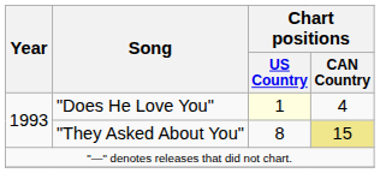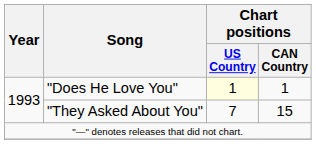 <table class="wikitable" style="text-align:center;">
 <tr>
 <th rowspan="2">Year</th>
 <th rowspan="2">Song</th>
 <th colspan="2">Chart positions</th>
 </tr>
 <tr style="font-size:smaller;">
 <th width="45"><a href='#'>US Country</a></th>
 <th width="45">CAN Country</th>
 </tr>
 <tr>
 <td rowspan="2">1993</td>
 <td align="left">"Does He Love You"</td>
 <td style="background: lightyellow;">1</td>
-<td>4</td>
+<td>1</td>
 </tr>
 <tr>
 <td align="left">"They Asked About You"</td>
-<td>8</td>
-<td style="background: khaki;">15</td>
+<td>7</td>
+<td>15</td>
 </tr>
 <tr>
 <td align="center" colspan="4" style="font-size: 8pt">"—" denotes releases that did not chart.</td>
 </tr>
 <tr>
 </tr>
 </table>
